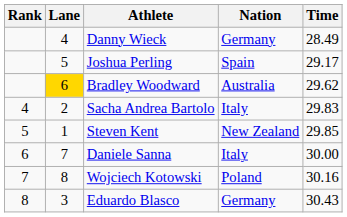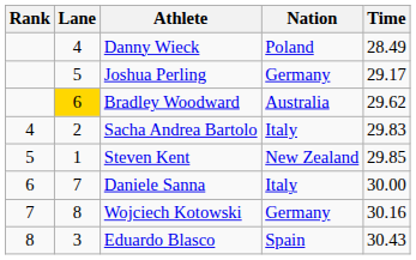 <table class="wikitable sortable" style="text-align:center">
 <tr>
 <th>Rank</th>
 <th>Lane</th>
 <th>Athlete</th>
 <th>Nation</th>
 <th>Time</th>
 </tr>
 <tr>
 <td></td>
 <td>4</td>
 <td align=left><a href='#'>Danny Wieck</a></td>
-<td align=left> <a href='#'>Germany</a></td>
+<td align=left> <a href='#'>Poland</a></td>
 <td>28.49</td>
 </tr>
 <tr>
 <td></td>
 <td>5</td>
 <td align=left><a href='#'>Joshua Perling</a></td>
-<td align=left> <a href='#'>Spain</a></td>
+<td align=left> <a href='#'>Germany</a></td>
 <td>29.17</td>
 </tr>
 <tr>
 <td></td>
 <td style="background: gold;">6</td>
 <td align=left><a href='#'>Bradley Woodward</a></td>
 <td align=left> <a href='#'>Australia</a></td>
 <td>29.62</td>
 </tr>
 <tr>
 <td>4</td>
 <td>2</td>
 <td align=left><a href='#'>Sacha Andrea Bartolo</a></td>
 <td align=left> <a href='#'>Italy</a></td>
 <td>29.83</td>
 </tr>
 <tr>
 <td>5</td>
 <td>1</td>
 <td align=left><a href='#'>Steven Kent</a></td>
 <td align=left> <a href='#'>New Zealand</a></td>
 <td>29.85</td>
 </tr>
 <tr>
 <td>6</td>
 <td>7</td>
 <td align=left><a href='#'>Daniele Sanna</a></td>
 <td align=left> <a href='#'>Italy</a></td>
 <td>30.00</td>
 </tr>
 <tr>
 <td>7</td>
 <td>8</td>
 <td align=left><a href='#'>Wojciech Kotowski</a></td>
-<td align=left> <a href='#'>Poland</a></td>
+<td align=left> <a href='#'>Germany</a></td>
 <td>30.16</td>
 </tr>
 <tr>
 <td>8</td>
 <td>3</td>
 <td align=left><a href='#'>Eduardo Blasco</a></td>
-<td align=left> <a href='#'>Germany</a></td>
+<td align=left> <a href='#'>Spain</a></td>
 <td>30.43</td>
 </tr>
 </table>
